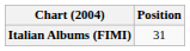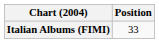 <table class="wikitable plainrowheaders" style="text-align:center">
 <tr>
 <th scope="col">Chart (2004)</th>
 <th scope="col">Position</th>
 </tr>
 <tr>
 <th scope="row">Italian Albums (FIMI)</th>
-<td>31</td>
+<td>33</td>
 </tr>
 </table>
